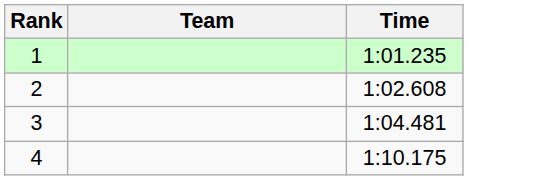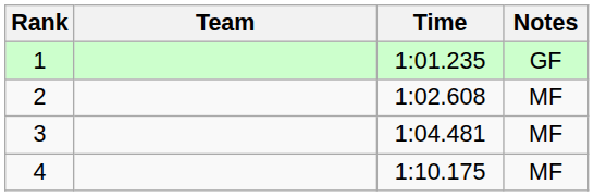 <table class=wikitable style="text-align:center">
 <tr>
 <th width=40>Rank</th>
 <th width=200>Team</th>
 <th width=80>Time</th>
+<th width=50>Notes</th>
 </tr>
 <tr style="background:#ccffcc;">
 <td>1</td>
 <td align=left></td>
 <td>1:01.235</td>
+<td>GF</td>
 </tr>
 <tr>
 <td>2</td>
 <td align=left></td>
 <td>1:02.608</td>
+<td>MF</td>
 </tr>
 <tr>
 <td>3</td>
 <td align=left></td>
 <td>1:04.481</td>
+<td>MF</td>
 </tr>
 <tr>
 <td>4</td>
 <td align=left></td>
 <td>1:10.175</td>
+<td>MF</td>
 </tr>
 </table>
